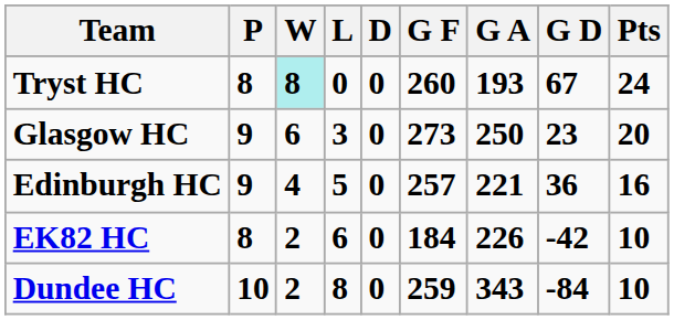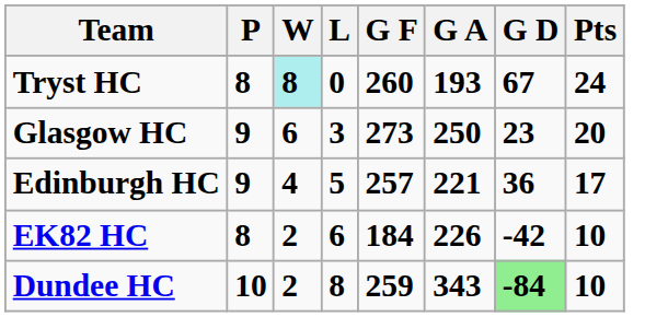 <table class="wikitable">
 <tr>
 <th><strong>Team</strong></th>
 <th><strong>P</strong></th>
 <th><strong>W</strong></th>
 <th><strong>L</strong></th>
-<th><strong>D</strong></th>
 <th><strong>G F</strong></th>
 <th><strong>G A</strong></th>
 <th><strong>G D</strong></th>
 <th><strong>Pts</strong></th>
 </tr>
 <tr>
 <td><strong>Tryst HC</strong></td>
 <td><strong>8</strong></td>
 <td style="background: paleturquoise;"><strong>8</strong></td>
-<td><strong>0</strong></td>
 <td><strong>0</strong></td>
 <td><strong>260</strong></td>
 <td><strong>193</strong></td>
 <td><strong>67</strong></td>
 <td><strong>24</strong></td>
 </tr>
 <tr>
 <td><strong>Glasgow HC</strong></td>
 <td><strong>9</strong></td>
 <td><strong>6</strong></td>
 <td><strong>3</strong></td>
-<td><strong>0</strong></td>
 <td><strong>273</strong></td>
 <td><strong>250</strong></td>
 <td><strong>23</strong></td>
 <td><strong>20</strong></td>
 </tr>
 <tr>
 <td><strong>Edinburgh HC</strong></td>
 <td><strong>9</strong></td>
 <td><strong>4</strong></td>
 <td><strong>5</strong></td>
-<td><strong>0</strong></td>
 <td><strong>257</strong></td>
 <td><strong>221</strong></td>
 <td><strong>36</strong></td>
-<td><strong>16</strong></td>
+<td><strong>17</strong></td>
 </tr>
 <tr>
 <td><strong><a href='#'>EK82 HC</a></strong></td>
 <td><strong>8</strong></td>
 <td><strong>2</strong></td>
 <td><strong>6</strong></td>
-<td><strong>0</strong></td>
 <td><strong>184</strong></td>
 <td><strong>226</strong></td>
 <td><strong>-42</strong></td>
 <td><strong>10</strong></td>
 </tr>
 <tr>
 <td><strong><a href='#'>Dundee HC</a></strong></td>
 <td><strong>10</strong></td>
 <td><strong>2</strong></td>
 <td><strong>8</strong></td>
-<td><strong>0</strong></td>
 <td><strong>259</strong></td>
 <td><strong>343</strong></td>
-<td><strong>-84</strong></td>
+<td style="background: lightgreen;"><strong>-84</strong></td>
 <td><strong>10</strong></td>
 </tr>
 </table>
